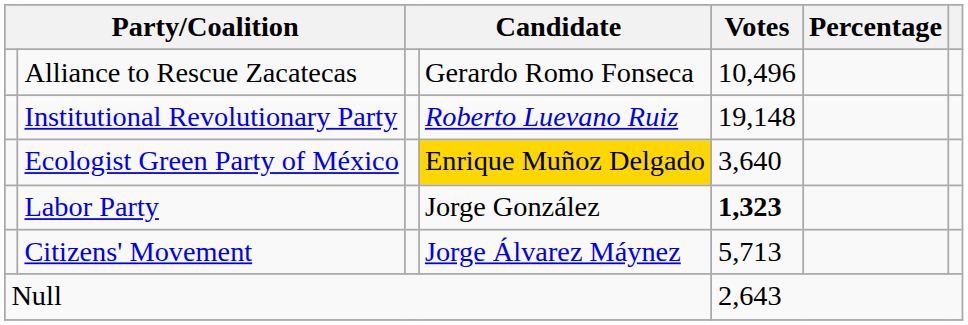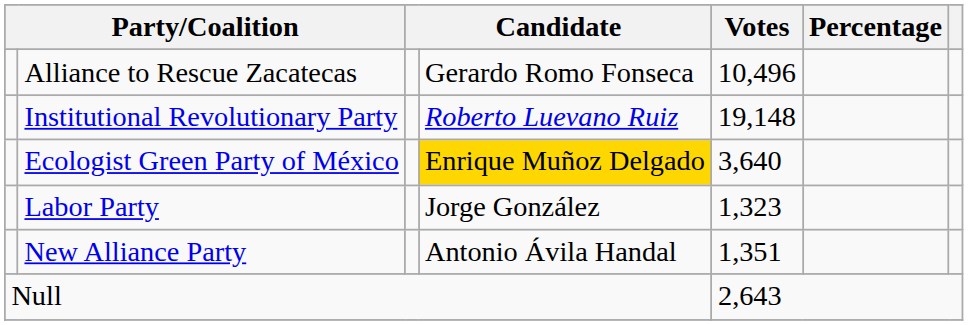 <table class="wikitable">
 <tr>
 <th colspan="2"><strong>Party/Coalition</strong></th>
 <th colspan="2"><strong>Candidate</strong></th>
 <th><strong>Votes</strong></th>
 <th><strong>Percentage</strong></th>
 <th></th>
 </tr>
 <tr>
 <td></td>
 <td>Alliance to Rescue  Zacatecas</td>
 <td></td>
 <td>Gerardo Romo Fonseca</td>
 <td>10,496</td>
 <td></td>
 <td></td>
 </tr>
 <tr>
 <td></td>
 <td><a href='#'>Institutional Revolutionary Party</a></td>
 <td></td>
 <td><em><a href='#'>Roberto Luevano Ruiz</a></em> </td>
 <td>19,148</td>
 <td></td>
 <td></td>
 </tr>
 <tr>
 <td></td>
 <td><a href='#'>Ecologist Green Party of México</a></td>
 <td></td>
 <td style="background: gold;">Enrique Muñoz Delgado</td>
 <td>3,640</td>
 <td></td>
 <td></td>
 </tr>
 <tr>
 <td></td>
 <td><a href='#'>Labor Party</a></td>
 <td></td>
 <td>Jorge González</td>
-<td><strong>1,323</strong></td>
+<td>1,323</td>
 <td></td>
 <td></td>
 </tr>
 <tr>
 <td></td>
-<td><a href='#'>Citizens' Movement</a></td>
+<td><a href='#'>New Alliance Party</a></td>
 <td></td>
-<td><a href='#'>Jorge Álvarez Máynez</a></td>
-<td>5,713</td>
+<td>Antonio Ávila Handal</td>
+<td>1,351</td>
 <td></td>
 <td></td>
 </tr>
 <tr>
 <td colspan="4">Null</td>
 <td colspan="3">2,643</td>
 </tr>
 </table>
